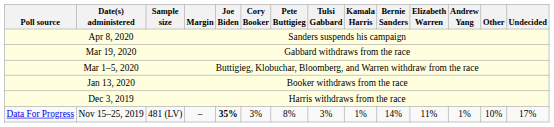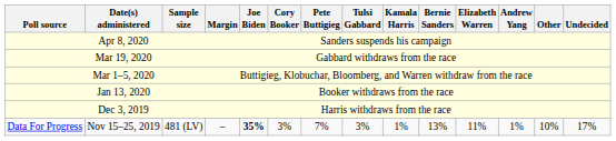 <table class="wikitable" style="font-size:90%;text-align:center;">
 <tr valign=bottom style="font-size:90%;">
 <th>Poll source</th>
 <th>Date(s)<br>administered</th>
 <th>Sample<br>size</th>
 <th>Margin<br></th>
 <th>Joe<br>Biden</th>
 <th>Cory<br>Booker</th>
 <th>Pete<br>Buttigieg</th>
 <th>Tulsi<br>Gabbard</th>
 <th>Kamala<br>Harris</th>
 <th>Bernie<br>Sanders</th>
 <th>Elizabeth<br>Warren</th>
 <th>Andrew<br>Yang</th>
 <th>Other</th>
 <th>Undecided</th>
 </tr>
 <tr style="background:lightyellow;">
 <td style="border-right-style:hidden;"></td>
 <td style="border-right-style:hidden;">Apr 8, 2020</td>
 <td colspan="12">Sanders suspends his campaign</td>
 </tr>
 <tr style="background:lightyellow;">
 <td style="border-right-style:hidden;"></td>
 <td style="border-right-style:hidden;">Mar 19, 2020</td>
 <td colspan="12">Gabbard withdraws from the race</td>
 </tr>
 <tr style="background:lightyellow;">
 <td style="border-right-style:hidden;"></td>
 <td style="border-right-style:hidden;">Mar 1–5, 2020</td>
 <td colspan="12">Buttigieg, Klobuchar, Bloomberg, and Warren withdraw from the race</td>
 </tr>
 <tr style="background:lightyellow;">
 <td style="border-right-style:hidden;"></td>
 <td style="border-right-style:hidden;">Jan 13, 2020</td>
 <td colspan="12">Booker withdraws from the race</td>
 </tr>
 <tr style="background:lightyellow;">
 <td style="border-right-style:hidden;"></td>
 <td style="border-right-style:hidden;">Dec 3, 2019</td>
 <td colspan="12">Harris withdraws from the race</td>
 </tr>
 <tr>
 <td><a href='#'>Data For Progress</a></td>
 <td>Nov 15–25, 2019</td>
 <td>481 (LV)</td>
 <td>–</td>
 <td><strong>35%</strong></td>
 <td>3%</td>
-<td>8%</td>
+<td>7%</td>
 <td>3%</td>
 <td>1%</td>
-<td>14%</td>
+<td>13%</td>
 <td>11%</td>
 <td>1%</td>
 <td>10%</td>
 <td>17%</td>
 </tr>
 </table>
